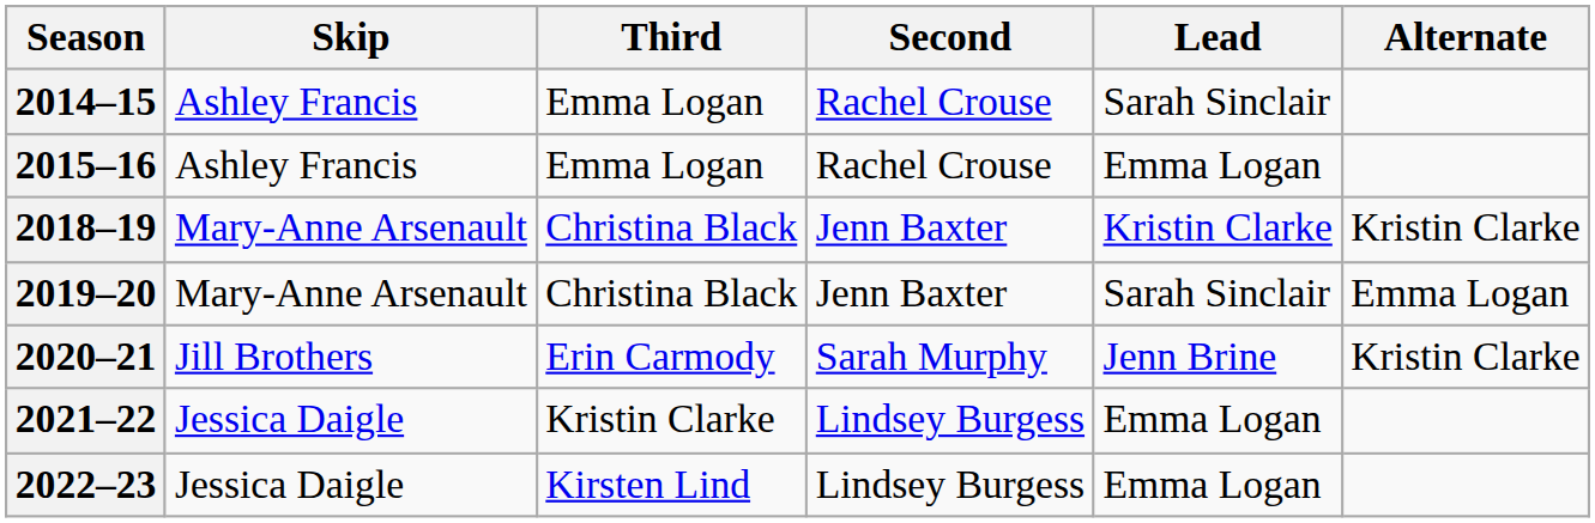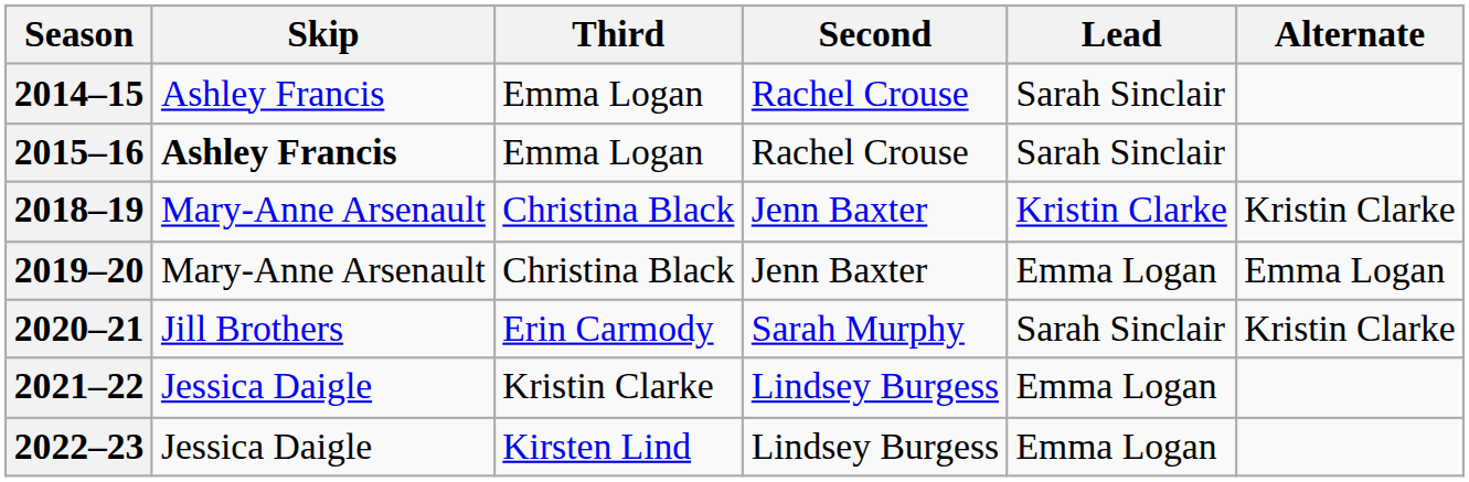 <table class="wikitable">
 <tr>
 <th scope="col">Season</th>
 <th scope="col">Skip</th>
 <th scope="col">Third</th>
 <th scope="col">Second</th>
 <th scope="col">Lead</th>
 <th scope="col">Alternate</th>
 </tr>
 <tr>
 <th scope="row">2014–15</th>
 <td><a href='#'>Ashley Francis</a></td>
 <td>Emma Logan</td>
 <td><a href='#'>Rachel Crouse</a></td>
 <td>Sarah Sinclair</td>
 <td></td>
 </tr>
 <tr>
 <th scope="row">2015–16</th>
-<td>Ashley Francis</td>
+<td><strong>Ashley Francis</strong></td>
 <td>Emma Logan</td>
 <td>Rachel Crouse</td>
-<td>Emma Logan</td>
+<td>Sarah Sinclair</td>
 <td></td>
 </tr>
 <tr>
 <th scope="row">2018–19</th>
 <td><a href='#'>Mary-Anne Arsenault</a></td>
 <td><a href='#'>Christina Black</a></td>
 <td><a href='#'>Jenn Baxter</a></td>
 <td><a href='#'>Kristin Clarke</a></td>
 <td>Kristin Clarke</td>
 </tr>
 <tr>
 <th scope="row">2019–20</th>
 <td>Mary-Anne Arsenault</td>
 <td>Christina Black</td>
 <td>Jenn Baxter</td>
-<td>Sarah Sinclair</td>
+<td>Emma Logan</td>
 <td>Emma Logan</td>
 </tr>
 <tr>
 <th scope="row">2020–21</th>
 <td><a href='#'>Jill Brothers</a></td>
 <td><a href='#'>Erin Carmody</a></td>
 <td><a href='#'>Sarah Murphy</a></td>
-<td><a href='#'>Jenn Brine</a></td>
+<td>Sarah Sinclair</td>
 <td>Kristin Clarke</td>
 </tr>
 <tr>
 <th scope="row">2021–22</th>
 <td><a href='#'>Jessica Daigle</a></td>
 <td>Kristin Clarke</td>
 <td><a href='#'>Lindsey Burgess</a></td>
 <td>Emma Logan</td>
 <td></td>
 </tr>
 <tr>
 <th scope="row">2022–23</th>
 <td>Jessica Daigle</td>
 <td><a href='#'>Kirsten Lind</a></td>
 <td>Lindsey Burgess</td>
 <td>Emma Logan</td>
 <td></td>
 </tr>
 </table>
